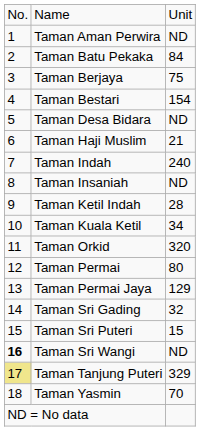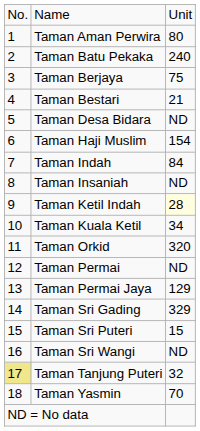 <table class="wikitable">
 <tr>
 <td>No.</td>
 <td>Name</td>
 <td>Unit</td>
 </tr>
 <tr>
 <td>1</td>
 <td>Taman Aman Perwira</td>
-<td>ND</td>
+<td>80</td>
 </tr>
 <tr>
 <td>2</td>
 <td>Taman Batu Pekaka</td>
-<td>84</td>
+<td>240</td>
 </tr>
 <tr>
 <td>3</td>
 <td>Taman Berjaya</td>
 <td>75</td>
 </tr>
 <tr>
 <td>4</td>
 <td>Taman Bestari</td>
-<td>154</td>
+<td>21</td>
 </tr>
 <tr>
 <td>5</td>
 <td>Taman Desa Bidara</td>
 <td>ND</td>
 </tr>
 <tr>
 <td>6</td>
 <td>Taman Haji Muslim</td>
-<td>21</td>
+<td>154</td>
 </tr>
 <tr>
 <td>7</td>
 <td>Taman Indah</td>
-<td>240</td>
+<td>84</td>
 </tr>
 <tr>
 <td>8</td>
 <td>Taman Insaniah</td>
 <td>ND</td>
 </tr>
 <tr>
 <td>9</td>
 <td>Taman Ketil Indah</td>
-<td>28</td>
+<td style="background: lightyellow;">28</td>
 </tr>
 <tr>
 <td>10</td>
 <td>Taman Kuala Ketil</td>
 <td>34</td>
 </tr>
 <tr>
 <td>11</td>
 <td>Taman Orkid</td>
 <td>320</td>
 </tr>
 <tr>
 <td>12</td>
 <td>Taman Permai</td>
-<td>80</td>
+<td>ND</td>
 </tr>
 <tr>
 <td>13</td>
 <td>Taman Permai Jaya</td>
 <td>129</td>
 </tr>
 <tr>
 <td>14</td>
 <td>Taman Sri Gading</td>
-<td>32</td>
+<td>329</td>
 </tr>
 <tr>
 <td>15</td>
 <td>Taman Sri Puteri</td>
 <td>15</td>
 </tr>
 <tr>
-<td><strong>16</strong></td>
+<td>16</td>
 <td>Taman Sri Wangi</td>
 <td>ND</td>
 </tr>
 <tr>
 <td style="background: khaki;">17</td>
 <td>Taman Tanjung Puteri</td>
-<td>329</td>
+<td>32</td>
 </tr>
 <tr>
 <td>18</td>
 <td>Taman Yasmin</td>
 <td>70</td>
 </tr>
 <tr>
 <td colspan="2">ND = No  data</td>
 <td></td>
 </tr>
 </table>
